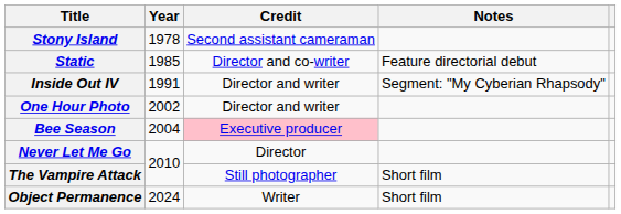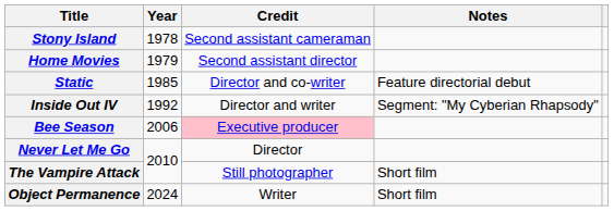 <table class="wikitable sortable plainrowheaders" style="text-align:center;">
 <tr>
 <th scope="col">Title</th>
 <th scope="col">Year</th>
 <th scope="col">Credit</th>
 <th scope="col" class="unsortable">Notes</th>
 <th scope="col" class="unsortable"></th>
 </tr>
 <tr>
 <th scope="row"><em><a href='#'>Stony Island</a></em></th>
 <td>1978</td>
 <td><a href='#'>Second assistant cameraman</a></td>
 <td style="text-align:left;"></td>
 <td style="text-align:center;"></td>
 </tr>
 <tr>
+<th scope="row"><em><a href='#'>Home Movies</a></em></th>
+<td>1979</td>
+<td><a href='#'>Second assistant director</a></td>
+<td style="text-align:left;"></td>
+<td style="text-align:center;"></td>
+</tr>
+<tr>
 <th scope="row"><em><a href='#'>Static</a></em></th>
 <td>1985</td>
 <td><a href='#'>Director</a> and co-<a href='#'>writer</a></td>
 <td style="text-align:left;">Feature directorial debut</td>
 <td style="text-align:center;"></td>
 </tr>
 <tr>
 <th scope="row"><em>Inside Out IV</em></th>
-<td>1991</td>
+<td>1992</td>
 <td>Director and writer</td>
 <td style="text-align:left;">Segment: "My Cyberian Rhapsody"</td>
 <td style="text-align:center;"></td>
 </tr>
 <tr>
-<th scope="row"><em><a href='#'>One Hour Photo</a></em></th>
-<td>2002</td>
-<td>Director and writer</td>
-<td style="text-align:left;"></td>
-<td style="text-align:center;"></td>
-</tr>
-<tr>
 <th scope="row"><em><a href='#'>Bee Season</a></em></th>
-<td>2004</td>
+<td>2006</td>
 <td style="background: pink;"><a href='#'>Executive producer</a></td>
 <td style="text-align:left;"></td>
 <td style="text-align:center;"></td>
 </tr>
 <tr>
 <th scope="row"><em><a href='#'>Never Let Me Go</a></em></th>
 <td rowspan=2>2010</td>
 <td>Director</td>
 <td style="text-align:left;"></td>
 <td style="text-align:center;"></td>
 </tr>
 <tr>
 <th scope="row"><em>The Vampire Attack</em></th>
 <td><a href='#'>Still photographer</a></td>
 <td style="text-align:left;">Short film</td>
 <td style="text-align:center;"></td>
 </tr>
 <tr>
 <th scope="row"><em>Object Permanence</em></th>
 <td>2024</td>
 <td>Writer</td>
 <td style="text-align:left;">Short film</td>
 <td style="text-align:center;"></td>
 </tr>
 </table>
